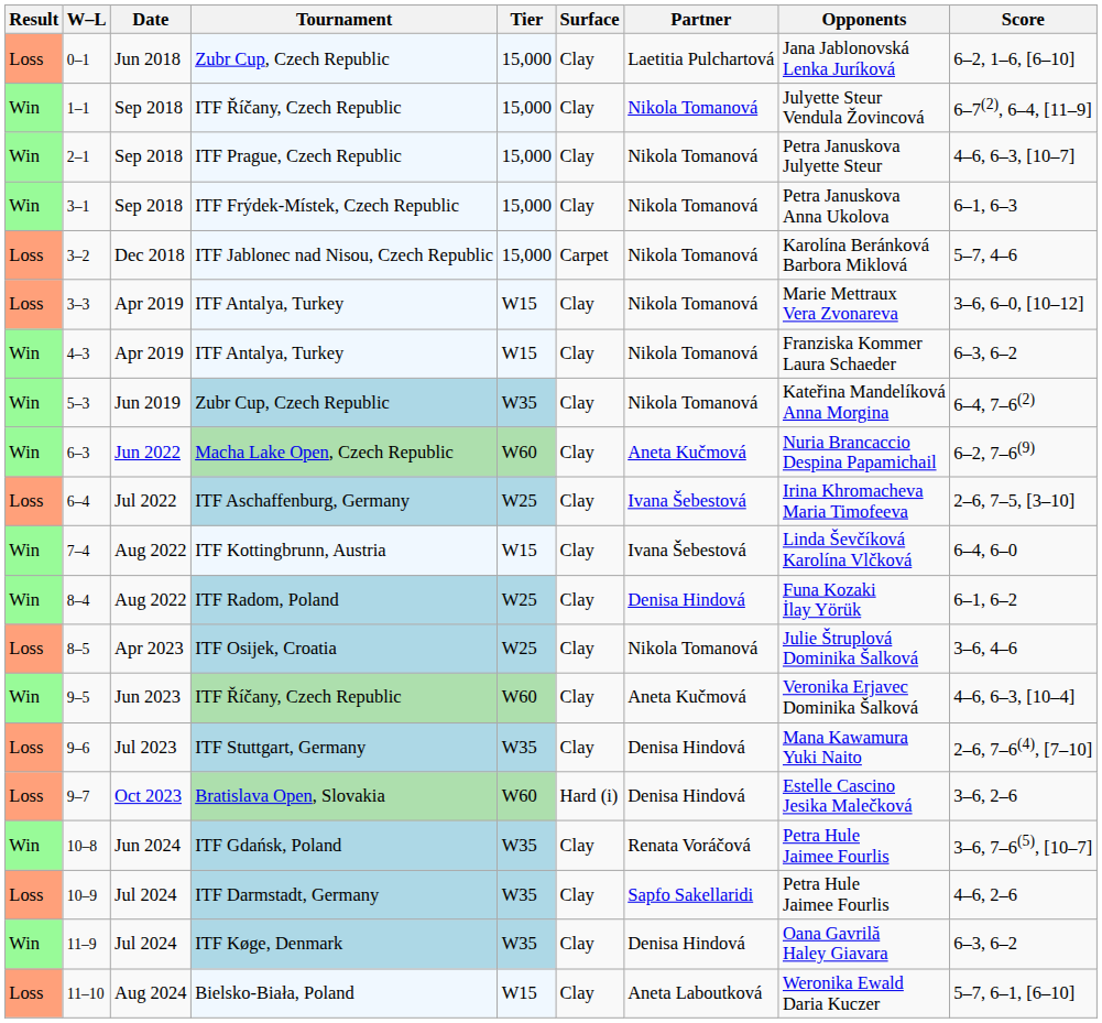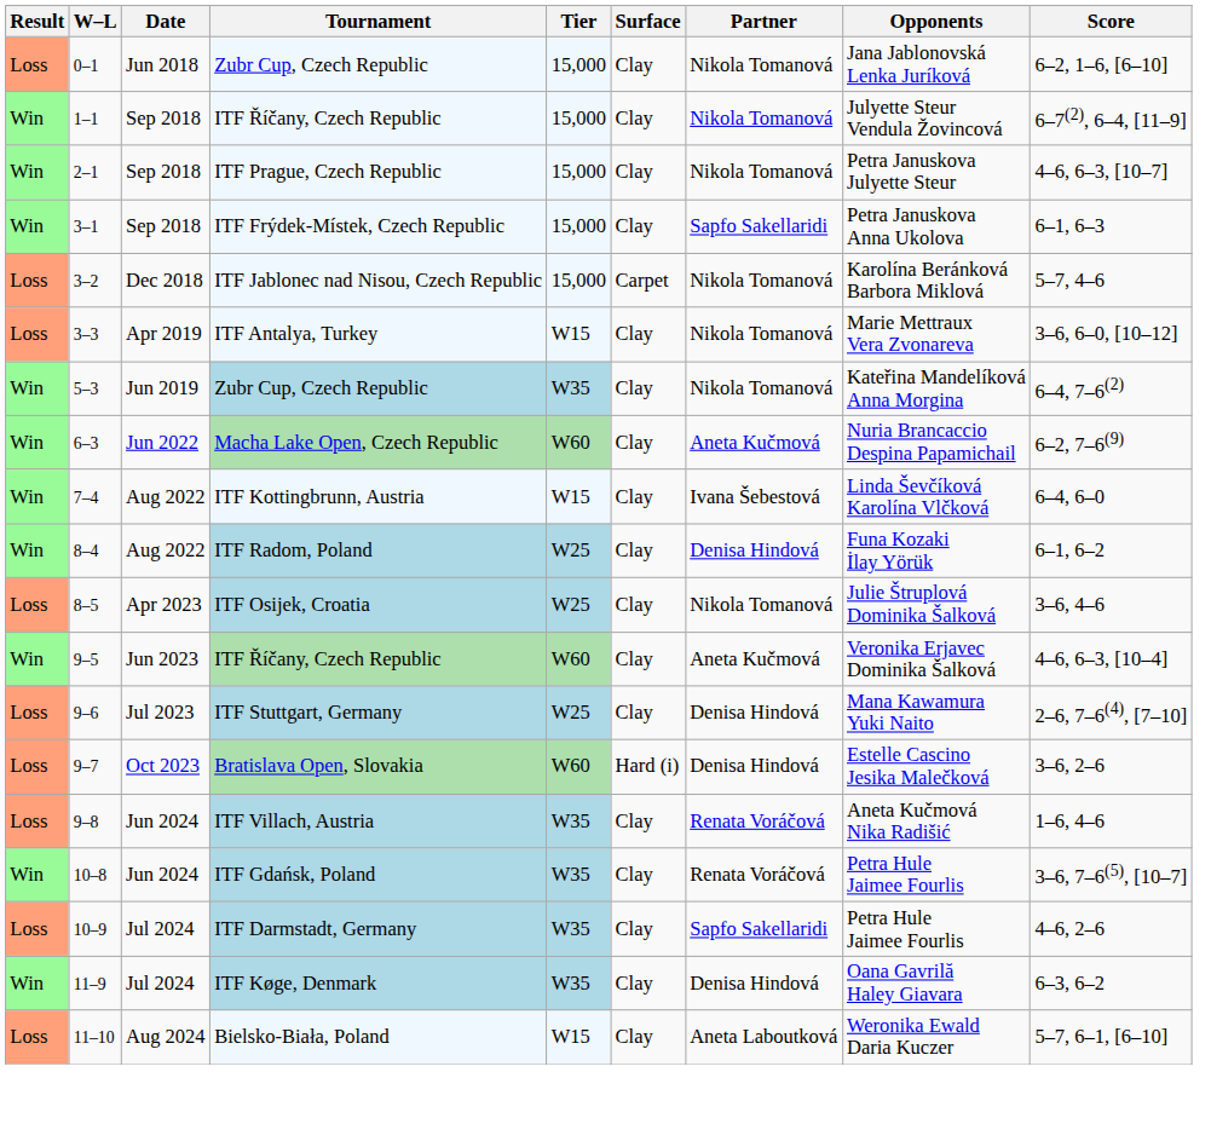 <table class="sortable wikitable">
 <tr>
 <th>Result</th>
 <th class="unsortable">W–L</th>
 <th>Date</th>
 <th>Tournament</th>
 <th>Tier</th>
 <th>Surface</th>
 <th>Partner</th>
 <th>Opponents</th>
 <th class="unsortable">Score</th>
 </tr>
 <tr>
 <td bgcolor=#FFA07A>Loss</td>
 <td><small>0–1</small></td>
 <td>Jun 2018</td>
 <td style="background:#f0f8ff;"><a href='#'>Zubr Cup</a>, Czech Republic</td>
 <td style="background:#f0f8ff;">15,000</td>
 <td>Clay</td>
-<td> Laetitia Pulchartová</td>
+<td> Nikola Tomanová</td>
 <td> Jana Jablonovská<br> <a href='#'>Lenka Juríková</a></td>
 <td>6–2, 1–6, [6–10]</td>
 </tr>
 <tr>
 <td bgcolor="98FB98">Win</td>
 <td><small>1–1</small></td>
 <td>Sep 2018</td>
 <td style="background:#f0f8ff;">ITF Říčany, Czech Republic</td>
 <td style="background:#f0f8ff;">15,000</td>
 <td>Clay</td>
 <td> <a href='#'>Nikola Tomanová</a></td>
 <td> Julyette Steur<br> Vendula Žovincová</td>
 <td>6–7<sup>(2)</sup>, 6–4, [11–9]</td>
 </tr>
 <tr>
 <td bgcolor="98FB98">Win</td>
 <td><small>2–1</small></td>
 <td>Sep 2018</td>
 <td style="background:#f0f8ff;">ITF Prague, Czech Republic</td>
 <td style="background:#f0f8ff;">15,000</td>
 <td>Clay</td>
 <td> Nikola Tomanová</td>
 <td> Petra Januskova<br> Julyette Steur</td>
 <td>4–6, 6–3, [10–7]</td>
 </tr>
 <tr>
 <td bgcolor="98FB98">Win</td>
 <td><small>3–1</small></td>
 <td>Sep 2018</td>
 <td style="background:#f0f8ff;">ITF Frýdek-Místek, Czech Republic</td>
 <td style="background:#f0f8ff;">15,000</td>
 <td>Clay</td>
-<td> Nikola Tomanová</td>
+<td> <a href='#'>Sapfo Sakellaridi</a></td>
 <td> Petra Januskova<br> Anna Ukolova</td>
 <td>6–1, 6–3</td>
 </tr>
 <tr>
 <td bgcolor=#FFA07A>Loss</td>
 <td><small>3–2</small></td>
 <td>Dec 2018</td>
 <td style="background:#f0f8ff;">ITF Jablonec nad Nisou, Czech Republic</td>
 <td style="background:#f0f8ff;">15,000</td>
 <td>Carpet</td>
 <td> Nikola Tomanová</td>
 <td> Karolína Beránková<br> Barbora Miklová</td>
 <td>5–7, 4–6</td>
 </tr>
 <tr>
 <td bgcolor=#FFA07A>Loss</td>
 <td><small>3–3</small></td>
 <td>Apr 2019</td>
 <td style="background:#f0f8ff;">ITF Antalya, Turkey</td>
 <td style="background:#f0f8ff;">W15</td>
 <td>Clay</td>
 <td> Nikola Tomanová</td>
 <td> Marie Mettraux<br> <a href='#'>Vera Zvonareva</a></td>
 <td>3–6, 6–0, [10–12]</td>
 </tr>
 <tr>
 <td bgcolor="98FB98">Win</td>
-<td><small>4–3</small></td>
-<td>Apr 2019</td>
-<td style="background:#f0f8ff;">ITF Antalya, Turkey</td>
-<td style="background:#f0f8ff;">W15</td>
-<td>Clay</td>
-<td> Nikola Tomanová</td>
-<td> Franziska Kommer<br> Laura Schaeder</td>
-<td>6–3, 6–2</td>
-</tr>
-<tr>
-<td bgcolor="98FB98">Win</td>
 <td><small>5–3</small></td>
 <td>Jun 2019</td>
 <td style="background:lightblue;">Zubr Cup, Czech Republic</td>
 <td style="background:lightblue">W35</td>
 <td>Clay</td>
 <td> Nikola Tomanová</td>
 <td> Kateřina Mandelíková<br> <a href='#'>Anna Morgina</a></td>
 <td>6–4, 7–6<sup>(2)</sup></td>
 </tr>
 <tr>
 <td bgcolor="98FB98">Win</td>
 <td><small>6–3</small></td>
 <td><a href='#'>Jun 2022</a></td>
 <td style="background:#addfad;"><a href='#'>Macha Lake Open</a>, Czech Republic</td>
 <td style="background:#addfad;">W60</td>
 <td>Clay</td>
 <td> <a href='#'>Aneta Kučmová</a></td>
 <td> <a href='#'>Nuria Brancaccio</a><br> <a href='#'>Despina Papamichail</a></td>
 <td>6–2, 7–6<sup>(9)</sup></td>
-</tr>
-<tr>
-<td bgcolor=ffa07a>Loss</td>
-<td><small>6–4</small></td>
-<td>Jul 2022</td>
-<td style="background:lightblue;">ITF Aschaffenburg, Germany</td>
-<td style="background:lightblue;">W25</td>
-<td>Clay</td>
-<td> <a href='#'>Ivana Šebestová</a></td>
-<td> <a href='#'>Irina Khromacheva</a> <br> <a href='#'>Maria Timofeeva</a></td>
-<td>2–6, 7–5, [3–10]</td>
 </tr>
 <tr>
 <td bgcolor=98FB98>Win</td>
 <td><small>7–4</small></td>
 <td>Aug 2022</td>
 <td bgcolor=#f0f8ff>ITF Kottingbrunn, Austria</td>
 <td bgcolor=#f0f8ff>W15</td>
 <td>Clay</td>
 <td> Ivana Šebestová</td>
 <td> <a href='#'>Linda Ševčíková</a> <br> <a href='#'>Karolína Vlčková</a></td>
 <td>6–4, 6–0</td>
 </tr>
 <tr>
 <td bgcolor=98FB98>Win</td>
 <td><small>8–4</small></td>
 <td>Aug 2022</td>
 <td style="background:lightblue;">ITF Radom, Poland</td>
 <td style="background:lightblue;">W25</td>
 <td>Clay</td>
 <td> <a href='#'>Denisa Hindová</a></td>
 <td> <a href='#'>Funa Kozaki</a> <br> <a href='#'>İlay Yörük</a></td>
 <td>6–1, 6–2</td>
 </tr>
 <tr>
 <td bgcolor=ffa07a>Loss</td>
 <td><small>8–5</small></td>
 <td>Apr 2023</td>
 <td style="background:lightblue;">ITF Osijek, Croatia</td>
 <td style="background:lightblue;">W25</td>
 <td>Clay</td>
 <td> Nikola Tomanová</td>
 <td> <a href='#'>Julie Štruplová</a> <br> <a href='#'>Dominika Šalková</a></td>
 <td>3–6, 4–6</td>
 </tr>
 <tr>
 <td bgcolor=98FB98>Win</td>
 <td><small>9–5</small></td>
 <td>Jun 2023</td>
 <td bgcolor=addfad>ITF Říčany, Czech Republic</td>
 <td bgcolor=addfad>W60</td>
 <td>Clay</td>
 <td> Aneta Kučmová</td>
 <td> <a href='#'>Veronika Erjavec</a> <br> Dominika Šalková</td>
 <td>4–6, 6–3, [10–4]</td>
 </tr>
 <tr>
 <td bgcolor=ffa07a>Loss</td>
 <td><small>9–6</small></td>
 <td>Jul 2023</td>
 <td style="background:lightblue;">ITF Stuttgart, Germany</td>
-<td style="background:lightblue">W35</td>
+<td style="background:lightblue;">W25</td>
 <td>Clay</td>
 <td> Denisa Hindová</td>
 <td> <a href='#'>Mana Kawamura</a><br> <a href='#'>Yuki Naito</a></td>
 <td>2–6, 7–6<sup>(4)</sup>, [7–10]</td>
 </tr>
 <tr>
 <td bgcolor=ffa07a>Loss</td>
 <td><small>9–7</small></td>
 <td><a href='#'>Oct 2023</a></td>
 <td bgcolor=addfad><a href='#'>Bratislava Open</a>, Slovakia</td>
 <td bgcolor=addfad>W60</td>
 <td>Hard (i)</td>
 <td> Denisa Hindová</td>
 <td> <a href='#'>Estelle Cascino</a> <br> <a href='#'>Jesika Malečková</a></td>
 <td>3–6, 2–6</td>
+</tr>
+<tr>
+<td bgcolor=ffa07a>Loss</td>
+<td><small>9–8</small></td>
+<td>Jun 2024</td>
+<td style="background:lightblue">ITF Villach, Austria</td>
+<td style="background:lightblue">W35</td>
+<td>Clay</td>
+<td> <a href='#'>Renata Voráčová</a></td>
+<td> Aneta Kučmová <br> <a href='#'>Nika Radišić</a></td>
+<td>1–6, 4–6</td>
 </tr>
 <tr>
 <td bgcolor=98FB98>Win</td>
 <td><small>10–8</small></td>
 <td>Jun 2024</td>
 <td style="background:lightblue">ITF Gdańsk, Poland</td>
 <td style="background:lightblue">W35</td>
 <td>Clay</td>
 <td> Renata Voráčová</td>
 <td> <a href='#'>Petra Hule</a> <br> <a href='#'>Jaimee Fourlis</a></td>
 <td>3–6, 7–6<sup>(5)</sup>, [10–7]</td>
 </tr>
 <tr>
 <td bgcolor=ffa07a>Loss</td>
 <td><small>10–9</small></td>
 <td>Jul 2024</td>
 <td style="background:lightblue">ITF Darmstadt, Germany</td>
 <td style="background:lightblue">W35</td>
 <td>Clay</td>
 <td> <a href='#'>Sapfo Sakellaridi</a></td>
 <td> Petra Hule <br> Jaimee Fourlis</td>
 <td>4–6, 2–6</td>
 </tr>
 <tr>
 <td bgcolor=98FB98>Win</td>
 <td><small>11–9</small></td>
 <td>Jul 2024</td>
 <td style="background:lightblue">ITF Køge, Denmark</td>
 <td style="background:lightblue">W35</td>
 <td>Clay</td>
 <td> Denisa Hindová</td>
 <td> <a href='#'>Oana Gavrilă</a> <br> <a href='#'>Haley Giavara</a></td>
 <td>6–3, 6–2</td>
 </tr>
 <tr>
 <td bgcolor=#FFA07A>Loss</td>
 <td><small>11–10</small></td>
 <td>Aug 2024</td>
 <td style="background:#f0f8ff;">Bielsko-Biała, Poland</td>
 <td style="background:#f0f8ff;">W15</td>
 <td>Clay</td>
 <td> Aneta Laboutková</td>
 <td> <a href='#'>Weronika Ewald</a> <br> Daria Kuczer</td>
 <td>5–7, 6–1, [6–10]</td>
 </tr>
 </table>
